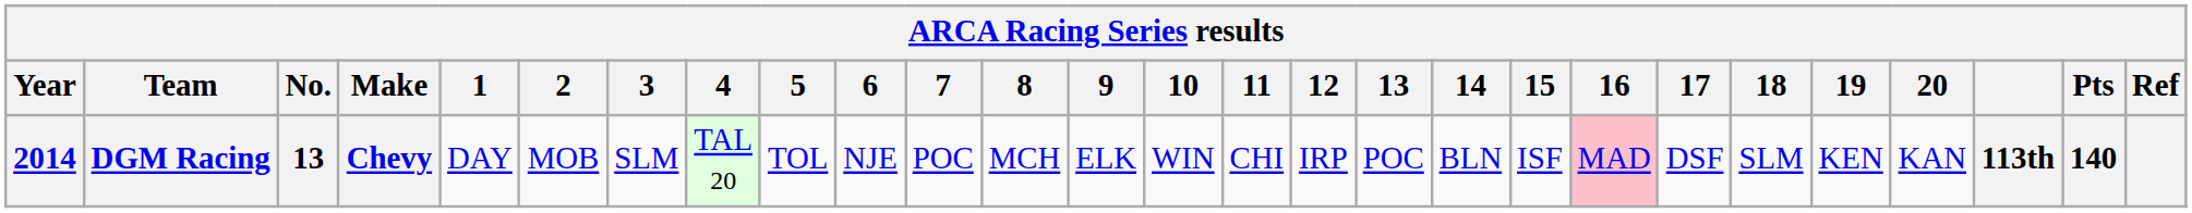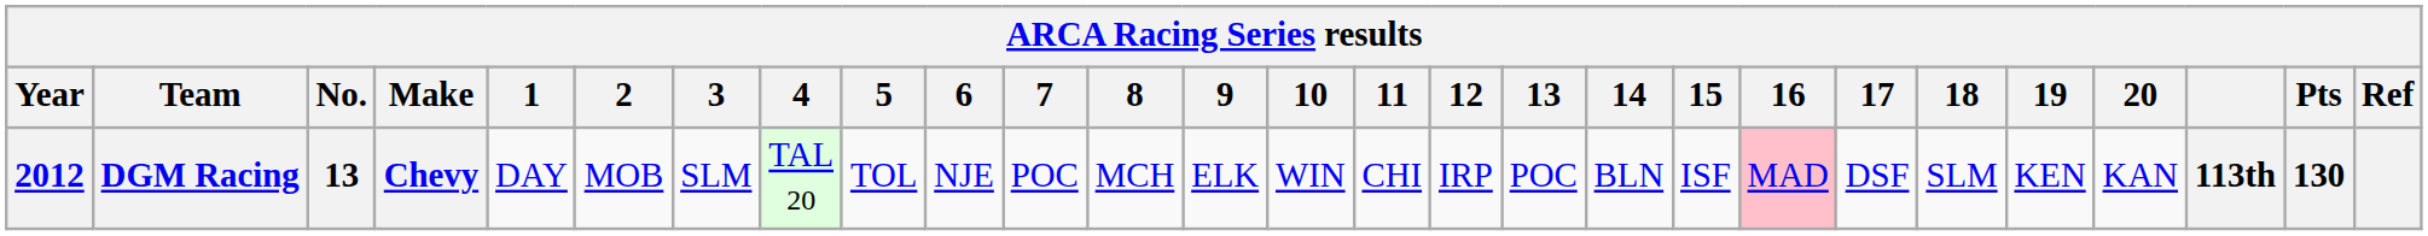 <table class="wikitable" style="text-align:center; font-size:75%">
 <tr>
 <th colspan=45><a href='#'>ARCA Racing Series</a> results</th>
 </tr>
 <tr>
 <th>Year</th>
 <th>Team</th>
 <th>No.</th>
 <th>Make</th>
 <th>1</th>
 <th>2</th>
 <th>3</th>
 <th>4</th>
 <th>5</th>
 <th>6</th>
 <th>7</th>
 <th>8</th>
 <th>9</th>
 <th>10</th>
 <th>11</th>
 <th>12</th>
 <th>13</th>
 <th>14</th>
 <th>15</th>
 <th>16</th>
 <th>17</th>
 <th>18</th>
 <th>19</th>
 <th>20</th>
 <th></th>
 <th>Pts</th>
 <th>Ref</th>
 </tr>
 <tr>
-<th><a href='#'>2014</a></th>
+<th><a href='#'>2012</a></th>
 <th><a href='#'>DGM Racing</a></th>
 <th>13</th>
 <th><a href='#'>Chevy</a></th>
 <td><a href='#'>DAY</a></td>
 <td><a href='#'>MOB</a></td>
 <td><a href='#'>SLM</a></td>
 <td style="background:#DFFFDF;"><a href='#'>TAL</a><br><small>20</small></td>
 <td><a href='#'>TOL</a></td>
 <td><a href='#'>NJE</a></td>
 <td><a href='#'>POC</a></td>
 <td><a href='#'>MCH</a></td>
 <td><a href='#'>ELK</a></td>
 <td><a href='#'>WIN</a></td>
 <td><a href='#'>CHI</a></td>
 <td><a href='#'>IRP</a></td>
 <td><a href='#'>POC</a></td>
 <td><a href='#'>BLN</a></td>
 <td><a href='#'>ISF</a></td>
 <td style="background: pink;"><a href='#'>MAD</a></td>
 <td><a href='#'>DSF</a></td>
 <td><a href='#'>SLM</a></td>
 <td><a href='#'>KEN</a></td>
 <td><a href='#'>KAN</a></td>
 <th>113th</th>
-<th>140</th>
+<th>130</th>
 <th></th>
 </tr>
 </table>
